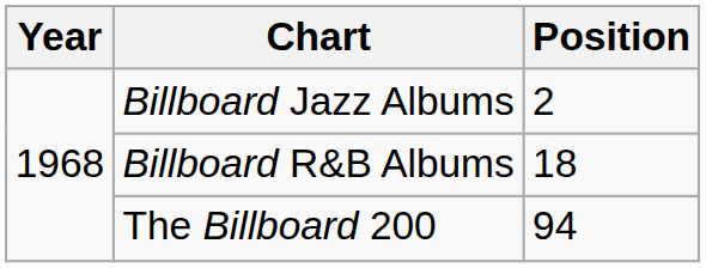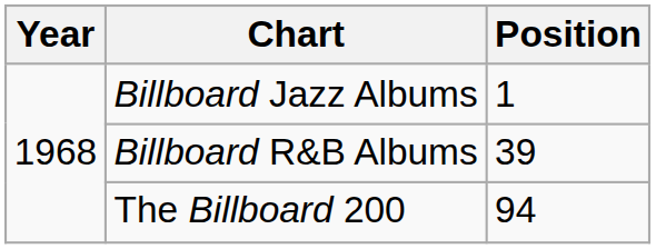 <table class="wikitable">
 <tr>
 <th>Year</th>
 <th>Chart</th>
 <th>Position</th>
 </tr>
 <tr>
 <td rowspan=3>1968</td>
 <td><em>Billboard</em> Jazz Albums</td>
-<td>2</td>
+<td>1</td>
 </tr>
 <tr>
 <td><em>Billboard</em> R&B Albums</td>
-<td>18</td>
+<td>39</td>
 </tr>
 <tr>
 <td>The <em>Billboard</em> 200</td>
 <td>94</td>
 </tr>
 </table>
